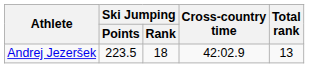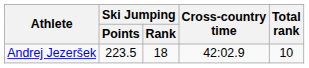 <table class="wikitable" style="font-size:90%">
 <tr>
 <th rowspan="2">Athlete</th>
 <th colspan="2">Ski Jumping</th>
 <th rowspan="2">Cross-country <br> time</th>
 <th rowspan="2">Total <br> rank</th>
 </tr>
 <tr>
 <th>Points</th>
 <th>Rank</th>
 </tr>
 <tr>
 <td><a href='#'>Andrej Jezeršek</a></td>
 <td align="center">223.5</td>
 <td align="center">18</td>
 <td align="center">42:02.9</td>
-<td align="center">13</td>
+<td align="center">10</td>
 </tr>
 </table>
